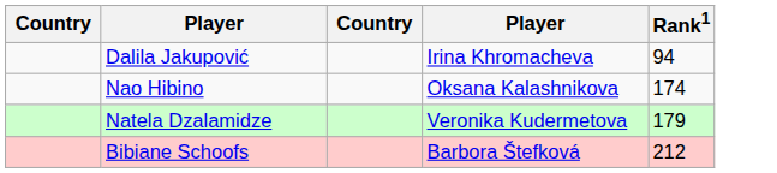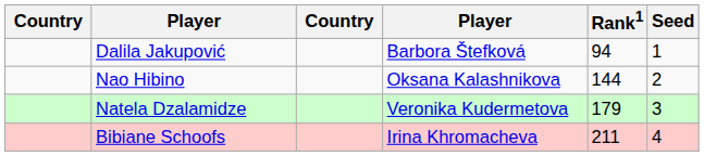 <table class="sortable wikitable">
 <tr>
 <th width="70">Country</th>
 <th width="175">Player</th>
 <th width="70">Country</th>
 <th width="175">Player</th>
 <th>Rank<sup>1</sup></th>
+<th>Seed</th>
 </tr>
 <tr>
 <td></td>
 <td><a href='#'>Dalila Jakupović</a></td>
 <td></td>
-<td><a href='#'>Irina Khromacheva</a></td>
+<td><a href='#'>Barbora Štefková</a></td>
 <td>94</td>
+<td>1</td>
 </tr>
 <tr>
 <td></td>
 <td><a href='#'>Nao Hibino</a></td>
 <td></td>
 <td><a href='#'>Oksana Kalashnikova</a></td>
-<td>174</td>
+<td>144</td>
+<td>2</td>
 </tr>
 <tr style="background:#cfc;">
 <td></td>
 <td><a href='#'>Natela Dzalamidze</a></td>
 <td></td>
 <td><a href='#'>Veronika Kudermetova</a></td>
 <td>179</td>
+<td>3</td>
 </tr>
 <tr style="background:#fcc;">
 <td></td>
 <td><a href='#'>Bibiane Schoofs</a></td>
 <td></td>
-<td><a href='#'>Barbora Štefková</a></td>
-<td>212</td>
+<td><a href='#'>Irina Khromacheva</a></td>
+<td>211</td>
+<td>4</td>
 </tr>
 </table>
